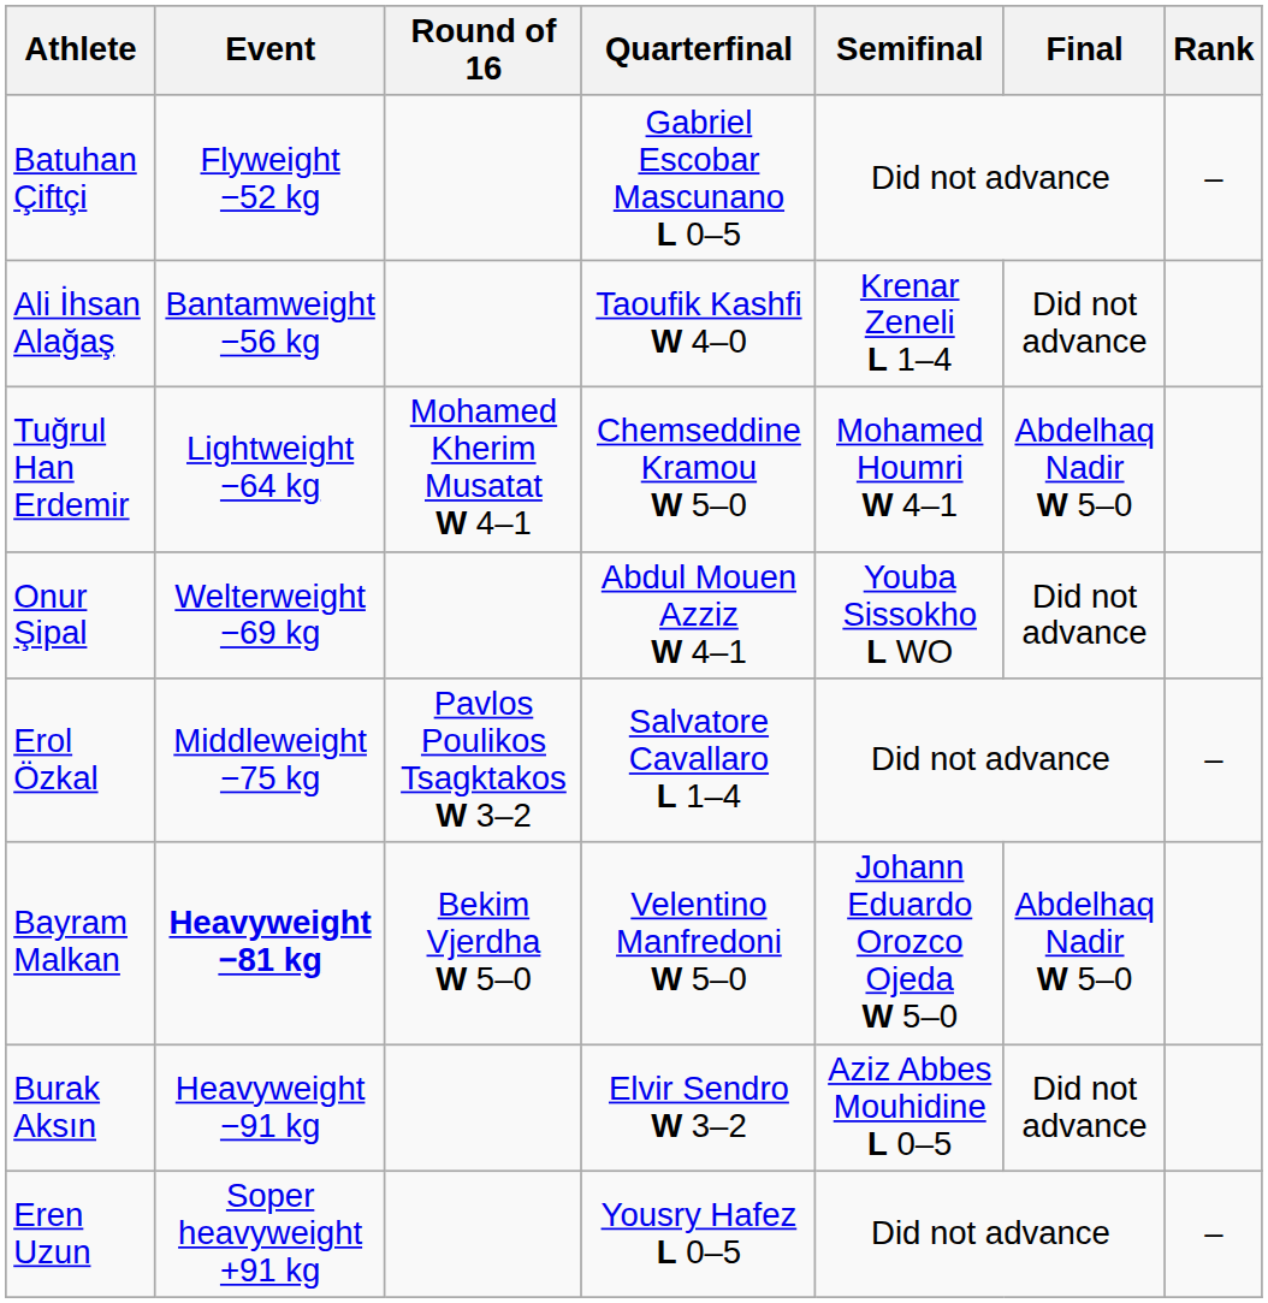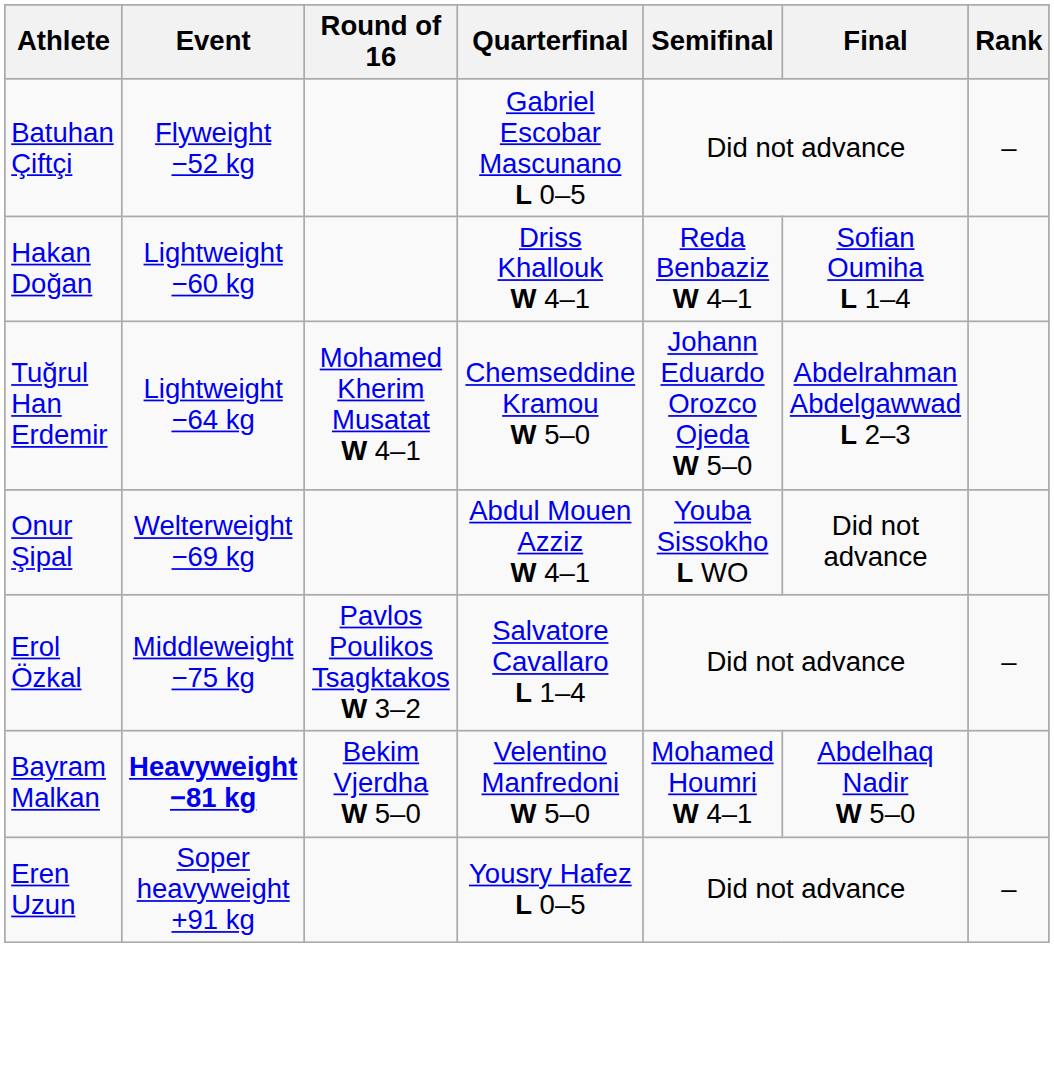 <table class="wikitable">
 <tr>
 <th>Athlete</th>
 <th>Event</th>
 <th>Round of 16</th>
 <th>Quarterfinal</th>
 <th>Semifinal</th>
 <th>Final</th>
 <th>Rank</th>
 </tr>
 <tr align=center>
 <td align=left><a href='#'>Batuhan Çiftçi</a></td>
 <td><a href='#'>Flyweight<br> −52 kg</a></td>
 <td></td>
 <td> <a href='#'>Gabriel Escobar Mascunano</a><br><strong>L</strong> 0–5</td>
 <td colspan=2>Did not advance</td>
 <td>–</td>
 </tr>
 <tr align=center>
-<td align=left><a href='#'>Ali İhsan Alağaş</a></td>
-<td><a href='#'>Bantamweight<br>−56 kg</a></td>
+<td align=left><a href='#'>Hakan Doğan</a></td>
+<td><a href='#'>Lightweight<br>−60 kg</a></td>
 <td></td>
-<td> <a href='#'>Taoufik Kashfi</a><br><strong>W</strong> 4–0</td>
-<td> <a href='#'>Krenar Zeneli</a><br><strong>L</strong> 1–4</td>
-<td>Did not advance</td>
+<td> <a href='#'>Driss Khallouk</a><br><strong>W</strong> 4–1</td>
+<td> <a href='#'>Reda Benbaziz</a><br><strong>W</strong> 4–1</td>
+<td> <a href='#'>Sofian Oumiha</a><br><strong>L</strong> 1–4</td>
 <td></td>
 </tr>
 <tr align=center>
 <td align=left><a href='#'>Tuğrul Han Erdemir</a></td>
 <td><a href='#'>Lightweight<br>−64 kg</a></td>
 <td> <a href='#'>Mohamed Kherim Musatat</a><br><strong>W</strong> 4–1</td>
 <td> <a href='#'>Chemseddine Kramou</a><br><strong>W</strong> 5–0</td>
-<td> <a href='#'>Mohamed Houmri</a><br><strong>W</strong> 4–1</td>
-<td> <a href='#'>Abdelhaq Nadir</a><br><strong>W</strong> 5–0</td>
+<td> <a href='#'>Johann Eduardo Orozco Ojeda</a><br><strong>W</strong> 5–0</td>
+<td> <a href='#'>Abdelrahman Abdelgawwad</a><br><strong>L</strong> 2–3</td>
 <td></td>
 </tr>
 <tr align=center>
 <td align=left><a href='#'>Onur Şipal</a></td>
 <td><a href='#'>Welterweight<br> −69 kg</a></td>
 <td></td>
 <td> <a href='#'>Abdul Mouen Azziz</a><br><strong>W</strong> 4–1</td>
 <td> <a href='#'>Youba Sissokho</a><br><strong>L</strong> WO</td>
 <td>Did not advance</td>
 <td></td>
 </tr>
 <tr align=center>
 <td align=left><a href='#'>Erol Özkal</a></td>
 <td><a href='#'>Middleweight<br>−75 kg</a></td>
 <td> <a href='#'>Pavlos Poulikos Tsagktakos</a><br><strong>W</strong> 3–2</td>
 <td> <a href='#'>Salvatore Cavallaro</a><br><strong>L</strong> 1–4</td>
 <td colspan=2>Did not advance</td>
 <td>–</td>
 </tr>
 <tr align=center>
 <td align=left><a href='#'>Bayram Malkan</a></td>
 <td><strong><a href='#'>Heavyweight<br> −81 kg</a></strong></td>
 <td> <a href='#'>Bekim Vjerdha</a><br><strong>W</strong> 5–0</td>
 <td> <a href='#'>Velentino Manfredoni</a><br><strong>W</strong> 5–0</td>
-<td> <a href='#'>Johann Eduardo Orozco Ojeda</a><br><strong>W</strong> 5–0</td>
+<td> <a href='#'>Mohamed Houmri</a><br><strong>W</strong> 4–1</td>
 <td> <a href='#'>Abdelhaq Nadir</a><br><strong>W</strong> 5–0</td>
-<td></td>
-</tr>
-<tr align=center>
-<td align=left><a href='#'>Burak Aksın</a></td>
-<td><a href='#'>Heavyweight<br> −91 kg</a></td>
-<td></td>
-<td> <a href='#'>Elvir Sendro</a><br><strong>W</strong> 3–2</td>
-<td> <a href='#'>Aziz Abbes Mouhidine</a><br><strong>L</strong> 0–5</td>
-<td>Did not advance</td>
 <td></td>
 </tr>
 <tr align=center>
 <td align=left><a href='#'>Eren Uzun</a></td>
 <td><a href='#'>Soper heavyweight<br> +91 kg</a></td>
 <td></td>
 <td> <a href='#'>Yousry Hafez</a><br><strong>L</strong> 0–5</td>
 <td colspan=2>Did not advance</td>
 <td>–</td>
 </tr>
 </table>
